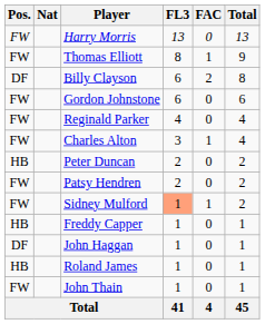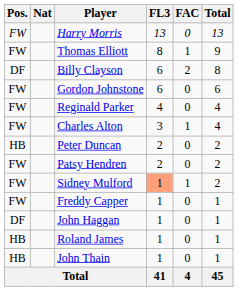 <table class="wikitable"  style="text-align:center; border:1px #aaa solid;">
 <tr>
 <th>Pos.</th>
 <th>Nat</th>
 <th>Player</th>
 <th>FL3</th>
 <th>FAC</th>
 <th>Total</th>
 </tr>
 <tr>
 <td><em>FW</em></td>
 <td><em></em></td>
 <td style="text-align:left;"><a href='#'><em>Harry Morris</em></a></td>
 <td><em>13</em></td>
 <td><em>0</em></td>
 <td><em>13</em></td>
 </tr>
 <tr>
 <td>FW</td>
 <td></td>
 <td style="text-align:left;"><a href='#'>Thomas Elliott</a></td>
 <td>8</td>
 <td>1</td>
 <td>9</td>
 </tr>
 <tr>
 <td>DF</td>
 <td></td>
 <td style="text-align:left;"><a href='#'>Billy Clayson</a></td>
 <td>6</td>
 <td>2</td>
 <td>8</td>
 </tr>
 <tr>
 <td>FW</td>
 <td></td>
 <td style="text-align:left;"><a href='#'>Gordon Johnstone</a></td>
 <td>6</td>
 <td>0</td>
 <td>6</td>
 </tr>
 <tr>
 <td>FW</td>
 <td></td>
 <td style="text-align:left;"><a href='#'>Reginald Parker</a></td>
 <td>4</td>
 <td>0</td>
 <td>4</td>
 </tr>
 <tr>
 <td>FW</td>
 <td></td>
 <td style="text-align:left;"><a href='#'>Charles Alton</a></td>
 <td>3</td>
 <td>1</td>
 <td>4</td>
 </tr>
 <tr>
 <td>HB</td>
 <td></td>
 <td style="text-align:left;"><a href='#'>Peter Duncan</a></td>
 <td>2</td>
 <td>0</td>
 <td>2</td>
 </tr>
 <tr>
 <td>FW</td>
 <td></td>
 <td style="text-align:left;"><a href='#'>Patsy Hendren</a></td>
 <td>2</td>
 <td>0</td>
 <td>2</td>
 </tr>
 <tr>
 <td>FW</td>
 <td></td>
 <td style="text-align:left;"><a href='#'>Sidney Mulford</a></td>
 <td style="background: lightsalmon;">1</td>
 <td>1</td>
 <td>2</td>
 </tr>
 <tr>
-<td>HB</td>
+<td>FW</td>
 <td></td>
 <td style="text-align:left;"><a href='#'>Freddy Capper</a></td>
 <td>1</td>
 <td>0</td>
 <td>1</td>
 </tr>
 <tr>
 <td>DF</td>
 <td></td>
 <td style="text-align:left;"><a href='#'>John Haggan</a></td>
 <td>1</td>
 <td>0</td>
 <td>1</td>
 </tr>
 <tr>
 <td>HB</td>
 <td></td>
 <td style="text-align:left;"><a href='#'>Roland James</a></td>
 <td>1</td>
 <td>0</td>
 <td>1</td>
 </tr>
 <tr>
-<td>FW</td>
+<td>HB</td>
 <td></td>
 <td style="text-align:left;"><a href='#'>John Thain</a></td>
 <td>1</td>
 <td>0</td>
 <td>1</td>
 </tr>
 <tr>
 <th colspan="3">Total</th>
 <th>41</th>
 <th>4</th>
 <th>45</th>
 </tr>
 </table>
